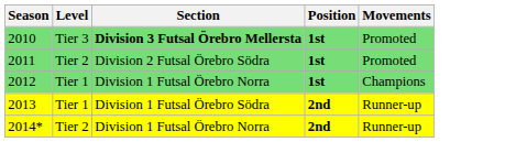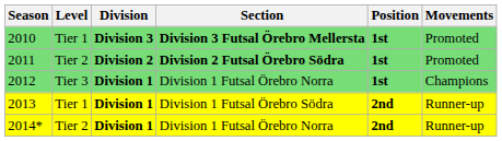 <table class="wikitable">
 <tr style="background:#f0f6fa;">
 <th>Season</th>
 <th>Level</th>
+<th>Division</th>
 <th>Section</th>
 <th>Position</th>
 <th>Movements</th>
 </tr>
 <tr style="background:#77DD77;">
 <td>2010</td>
-<td>Tier 3</td>
+<td>Tier 1</td>
+<td><strong>Division 3</strong></td>
 <td><strong>Division 3 Futsal Örebro Mellersta</strong></td>
 <td><strong>1st</strong></td>
 <td>Promoted</td>
 </tr>
 <tr style="background:#77DD77;">
 <td>2011</td>
 <td>Tier 2</td>
-<td>Division 2 Futsal Örebro Södra</td>
+<td><strong>Division 2</strong></td>
+<td><strong>Division 2 Futsal Örebro Södra</strong></td>
 <td><strong>1st</strong></td>
 <td>Promoted</td>
 </tr>
 <tr style="background:#77DD77;">
 <td>2012</td>
-<td>Tier 1</td>
+<td>Tier 3</td>
+<td><strong>Division 1</strong></td>
 <td>Division 1 Futsal Örebro Norra</td>
 <td><strong>1st</strong></td>
 <td>Champions</td>
 </tr>
 <tr style="background:#FFFF00;">
 <td>2013</td>
 <td>Tier 1</td>
+<td><strong>Division 1</strong></td>
 <td>Division 1 Futsal Örebro Södra</td>
 <td><strong>2nd</strong></td>
 <td>Runner-up</td>
 </tr>
 <tr style="background:#FFFF00;">
 <td>2014*</td>
 <td>Tier 2</td>
+<td><strong>Division 1</strong></td>
 <td>Division 1 Futsal Örebro Norra</td>
 <td><strong>2nd</strong></td>
 <td>Runner-up</td>
 </tr>
 </table>
